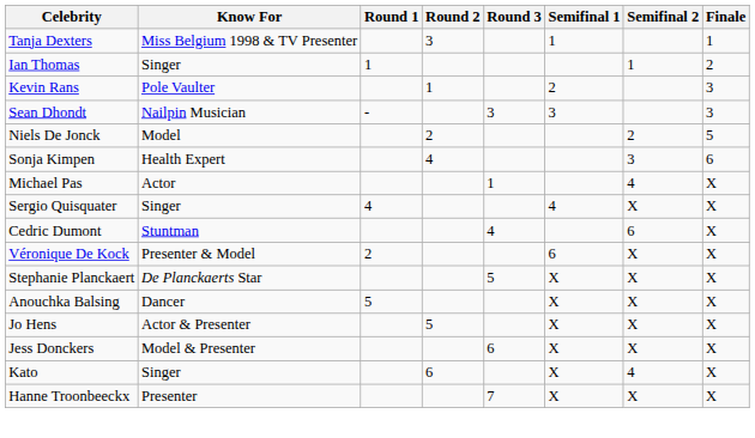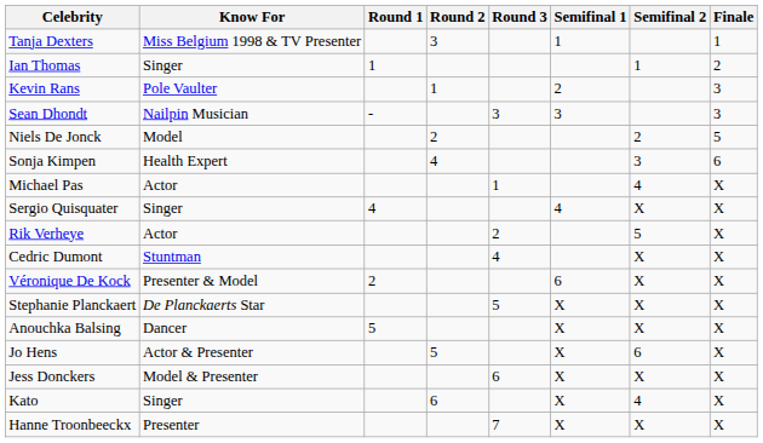 <table class="wikitable">
 <tr>
 <th>Celebrity</th>
 <th>Know For</th>
 <th>Round 1</th>
 <th>Round 2</th>
 <th>Round 3</th>
 <th>Semifinal 1</th>
 <th>Semifinal 2</th>
 <th>Finale</th>
 </tr>
 <tr>
 <td><a href='#'>Tanja Dexters</a></td>
 <td><a href='#'>Miss Belgium</a> 1998 & TV Presenter</td>
 <td></td>
 <td>3</td>
 <td></td>
 <td>1</td>
 <td></td>
 <td>1</td>
 </tr>
 <tr>
 <td><a href='#'>Ian Thomas</a></td>
 <td>Singer</td>
 <td>1</td>
 <td></td>
 <td></td>
 <td></td>
 <td>1</td>
 <td>2</td>
 </tr>
 <tr>
 <td><a href='#'>Kevin Rans</a></td>
 <td><a href='#'>Pole Vaulter</a></td>
 <td></td>
 <td>1</td>
 <td></td>
 <td>2</td>
 <td></td>
 <td>3</td>
 </tr>
 <tr>
 <td><a href='#'>Sean Dhondt</a></td>
 <td><a href='#'>Nailpin</a> Musician</td>
 <td>-</td>
 <td></td>
 <td>3</td>
 <td>3</td>
 <td></td>
 <td>3</td>
 </tr>
 <tr>
 <td>Niels De Jonck</td>
 <td>Model</td>
 <td></td>
 <td>2</td>
 <td></td>
 <td></td>
 <td>2</td>
 <td>5</td>
 </tr>
 <tr>
 <td>Sonja Kimpen</td>
 <td>Health Expert</td>
 <td></td>
 <td>4</td>
 <td></td>
 <td></td>
 <td>3</td>
 <td>6</td>
 </tr>
 <tr>
 <td>Michael Pas</td>
 <td>Actor</td>
 <td></td>
 <td></td>
 <td>1</td>
 <td></td>
 <td>4</td>
 <td>X</td>
 </tr>
 <tr>
 <td>Sergio Quisquater</td>
 <td>Singer</td>
 <td>4</td>
 <td></td>
 <td></td>
 <td>4</td>
 <td>X</td>
 <td>X</td>
 </tr>
 <tr>
+<td><a href='#'>Rik Verheye</a></td>
+<td>Actor</td>
+<td></td>
+<td></td>
+<td>2</td>
+<td></td>
+<td>5</td>
+<td>X</td>
+</tr>
+<tr>
 <td>Cedric Dumont</td>
 <td><a href='#'>Stuntman</a></td>
 <td></td>
 <td></td>
 <td>4</td>
 <td></td>
-<td>6</td>
+<td>X</td>
 <td>X</td>
 </tr>
 <tr>
 <td><a href='#'>Véronique De Kock</a></td>
 <td>Presenter & Model</td>
 <td>2</td>
 <td></td>
 <td></td>
 <td>6</td>
 <td>X</td>
 <td>X</td>
 </tr>
 <tr>
 <td>Stephanie Planckaert</td>
 <td><em>De Planckaerts</em> Star</td>
 <td></td>
 <td></td>
 <td>5</td>
 <td>X</td>
 <td>X</td>
 <td>X</td>
 </tr>
 <tr>
 <td>Anouchka Balsing</td>
 <td>Dancer</td>
 <td>5</td>
 <td></td>
 <td></td>
 <td>X</td>
 <td>X</td>
 <td>X</td>
 </tr>
 <tr>
 <td>Jo Hens</td>
 <td>Actor & Presenter</td>
 <td></td>
 <td>5</td>
 <td></td>
 <td>X</td>
-<td>X</td>
+<td>6</td>
 <td>X</td>
 </tr>
 <tr>
 <td>Jess Donckers</td>
 <td>Model & Presenter</td>
 <td></td>
 <td></td>
 <td>6</td>
 <td>X</td>
 <td>X</td>
 <td>X</td>
 </tr>
 <tr>
 <td>Kato</td>
 <td>Singer</td>
 <td></td>
 <td>6</td>
 <td></td>
 <td>X</td>
 <td>4</td>
 <td>X</td>
 </tr>
 <tr>
 <td>Hanne Troonbeeckx</td>
 <td>Presenter</td>
 <td></td>
 <td></td>
 <td>7</td>
 <td>X</td>
 <td>X</td>
 <td>X</td>
 </tr>
 </table>
